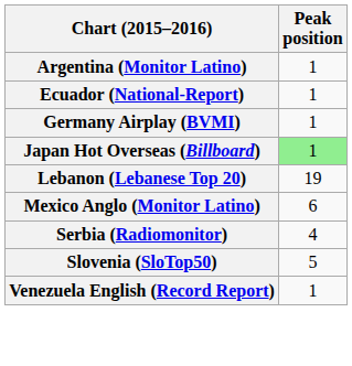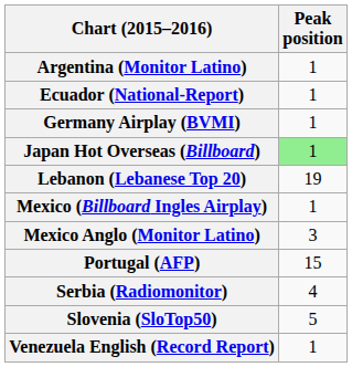 <table class="wikitable plainrowheaders sortable" style="text-align:center">
 <tr>
 <th scope="col">Chart (2015–2016)</th>
 <th scope="col">Peak<br>position</th>
 </tr>
 <tr>
 <th scope="row">Argentina (<a href='#'>Monitor Latino</a>)</th>
 <td>1</td>
 </tr>
 <tr>
 </tr>
 <tr>
 </tr>
 <tr>
 </tr>
 <tr>
 </tr>
 <tr>
 </tr>
 <tr>
 </tr>
 <tr>
 </tr>
 <tr>
 </tr>
 <tr>
 </tr>
 <tr>
 </tr>
 <tr>
 </tr>
 <tr>
 </tr>
 <tr>
 <th scope="row">Ecuador (<a href='#'>National-Report</a>)</th>
 <td>1</td>
 </tr>
 <tr>
 </tr>
 <tr>
 </tr>
 <tr>
 <th scope="row">Germany Airplay (<a href='#'>BVMI</a>)</th>
 <td>1</td>
 </tr>
 <tr>
 </tr>
 <tr>
 </tr>
 <tr>
 </tr>
 <tr>
 </tr>
 <tr>
 </tr>
 <tr>
 </tr>
 <tr>
 <th scope="row">Japan Hot Overseas (<em><a href='#'>Billboard</a></em>)</th>
 <td style="background: lightgreen;">1</td>
 </tr>
 <tr>
 <th scope="row">Lebanon (<a href='#'>Lebanese Top 20</a>)</th>
 <td>19</td>
 </tr>
 <tr>
+<th scope="row">Mexico (<a href='#'><em>Billboard</em> Ingles Airplay</a>)</th>
+<td>1</td>
+</tr>
+<tr>
 <th scope="row">Mexico Anglo (<a href='#'>Monitor Latino</a>)</th>
-<td>6</td>
+<td>3</td>
 </tr>
 <tr>
 </tr>
 <tr>
 </tr>
 <tr>
 </tr>
 <tr>
 </tr>
 <tr>
+</tr>
+<tr>
+<th scope="row">Portugal (<a href='#'>AFP</a>)</th>
+<td>15</td>
 </tr>
 <tr>
 </tr>
 <tr>
 <th scope="row">Serbia (<a href='#'>Radiomonitor</a>)</th>
 <td>4</td>
 </tr>
 <tr>
 </tr>
 <tr>
 </tr>
 <tr>
 <th scope="row">Slovenia (<a href='#'>SloTop50</a>)</th>
 <td>5</td>
 </tr>
 <tr>
 </tr>
 <tr>
 </tr>
 <tr>
 </tr>
 <tr>
 </tr>
 <tr>
 </tr>
 <tr>
 </tr>
 <tr>
 </tr>
 <tr>
 </tr>
 <tr>
 </tr>
 <tr>
 </tr>
 <tr>
 </tr>
 <tr>
 <th scope="row">Venezuela English (<a href='#'>Record Report</a>)</th>
 <td>1</td>
 </tr>
 </table>
